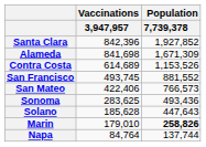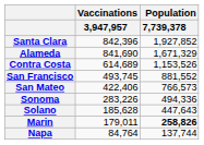 <table class="wikitable plainrowheaders sortable" style="text-align:right; font-size:85%; margin:0">
 <tr>
 <th></th>
 <th style="text-align:right; padding-right:3px;" scope="col">Vaccinations</th>
 <th style="text-align:right; padding-right:3px;" scope="col">Population</th>
 </tr>
 <tr>
 <th></th>
 <th style="text-align:right; padding-right:17px; padding-left:3px;" scope="row"><strong>3,947,957</strong></th>
 <th style="text-align:right; padding-right:17px; padding-left:3px;" scope="row"><strong>7,739,378</strong></th>
 </tr>
 <tr>
 <th style="padding:0px 2px;"><a href='#'>Santa Clara</a></th>
 <td style="padding:0px 2px;">842,396</td>
 <td style="padding:0px 2px;">1,927,852</td>
 </tr>
 <tr>
 <th style="padding:0px 2px;"><a href='#'>Alameda</a></th>
-<td style="padding:0px 2px;">841,698</td>
-<td style="padding:0px 2px;">1,671,309</td>
+<td style="padding:0px 2px;">841,690</td>
+<td style="padding:0px 2px;">1,671,329</td>
 </tr>
 <tr>
 <th style="padding:0px 2px;"><a href='#'>Contra Costa</a></th>
 <td style="padding:0px 2px;">614,689</td>
 <td style="padding:0px 2px;">1,153,526</td>
 </tr>
 <tr>
 <th style="padding:0px 2px;"><a href='#'>San Francisco</a></th>
 <td style="padding:0px 2px;">493,745</td>
 <td style="padding:0px 2px;">881,552</td>
 </tr>
 <tr>
 <th style="padding:0px 2px;"><a href='#'>San Mateo</a></th>
 <td style="padding:0px 2px;">422,406</td>
 <td style="padding:0px 2px;">766,573</td>
 </tr>
 <tr>
 <th style="padding:0px 2px;"><a href='#'>Sonoma</a></th>
-<td style="padding:0px 2px;">283,625</td>
-<td style="padding:0px 2px;">493,436</td>
+<td style="padding:0px 2px;">283,226</td>
+<td style="padding:0px 2px;">494,336</td>
 </tr>
 <tr>
 <th style="padding:0px 2px;"><a href='#'>Solano</a></th>
 <td style="padding:0px 2px;">185,628</td>
 <td style="padding:0px 2px;">447,643</td>
 </tr>
 <tr>
 <th style="padding:0px 2px;"><a href='#'>Marin</a></th>
-<td style="padding:0px 2px;">179,010</td>
+<td style="padding:0px 2px;">179,011</td>
 <td style="padding:0px 2px;"><strong>258,826</strong></td>
 </tr>
 <tr>
 <th style="padding:0px 2px;"><a href='#'>Napa</a></th>
 <td style="padding:0px 2px;">84,764</td>
 <td style="padding:0px 2px;">137,744</td>
 </tr>
 </table>
